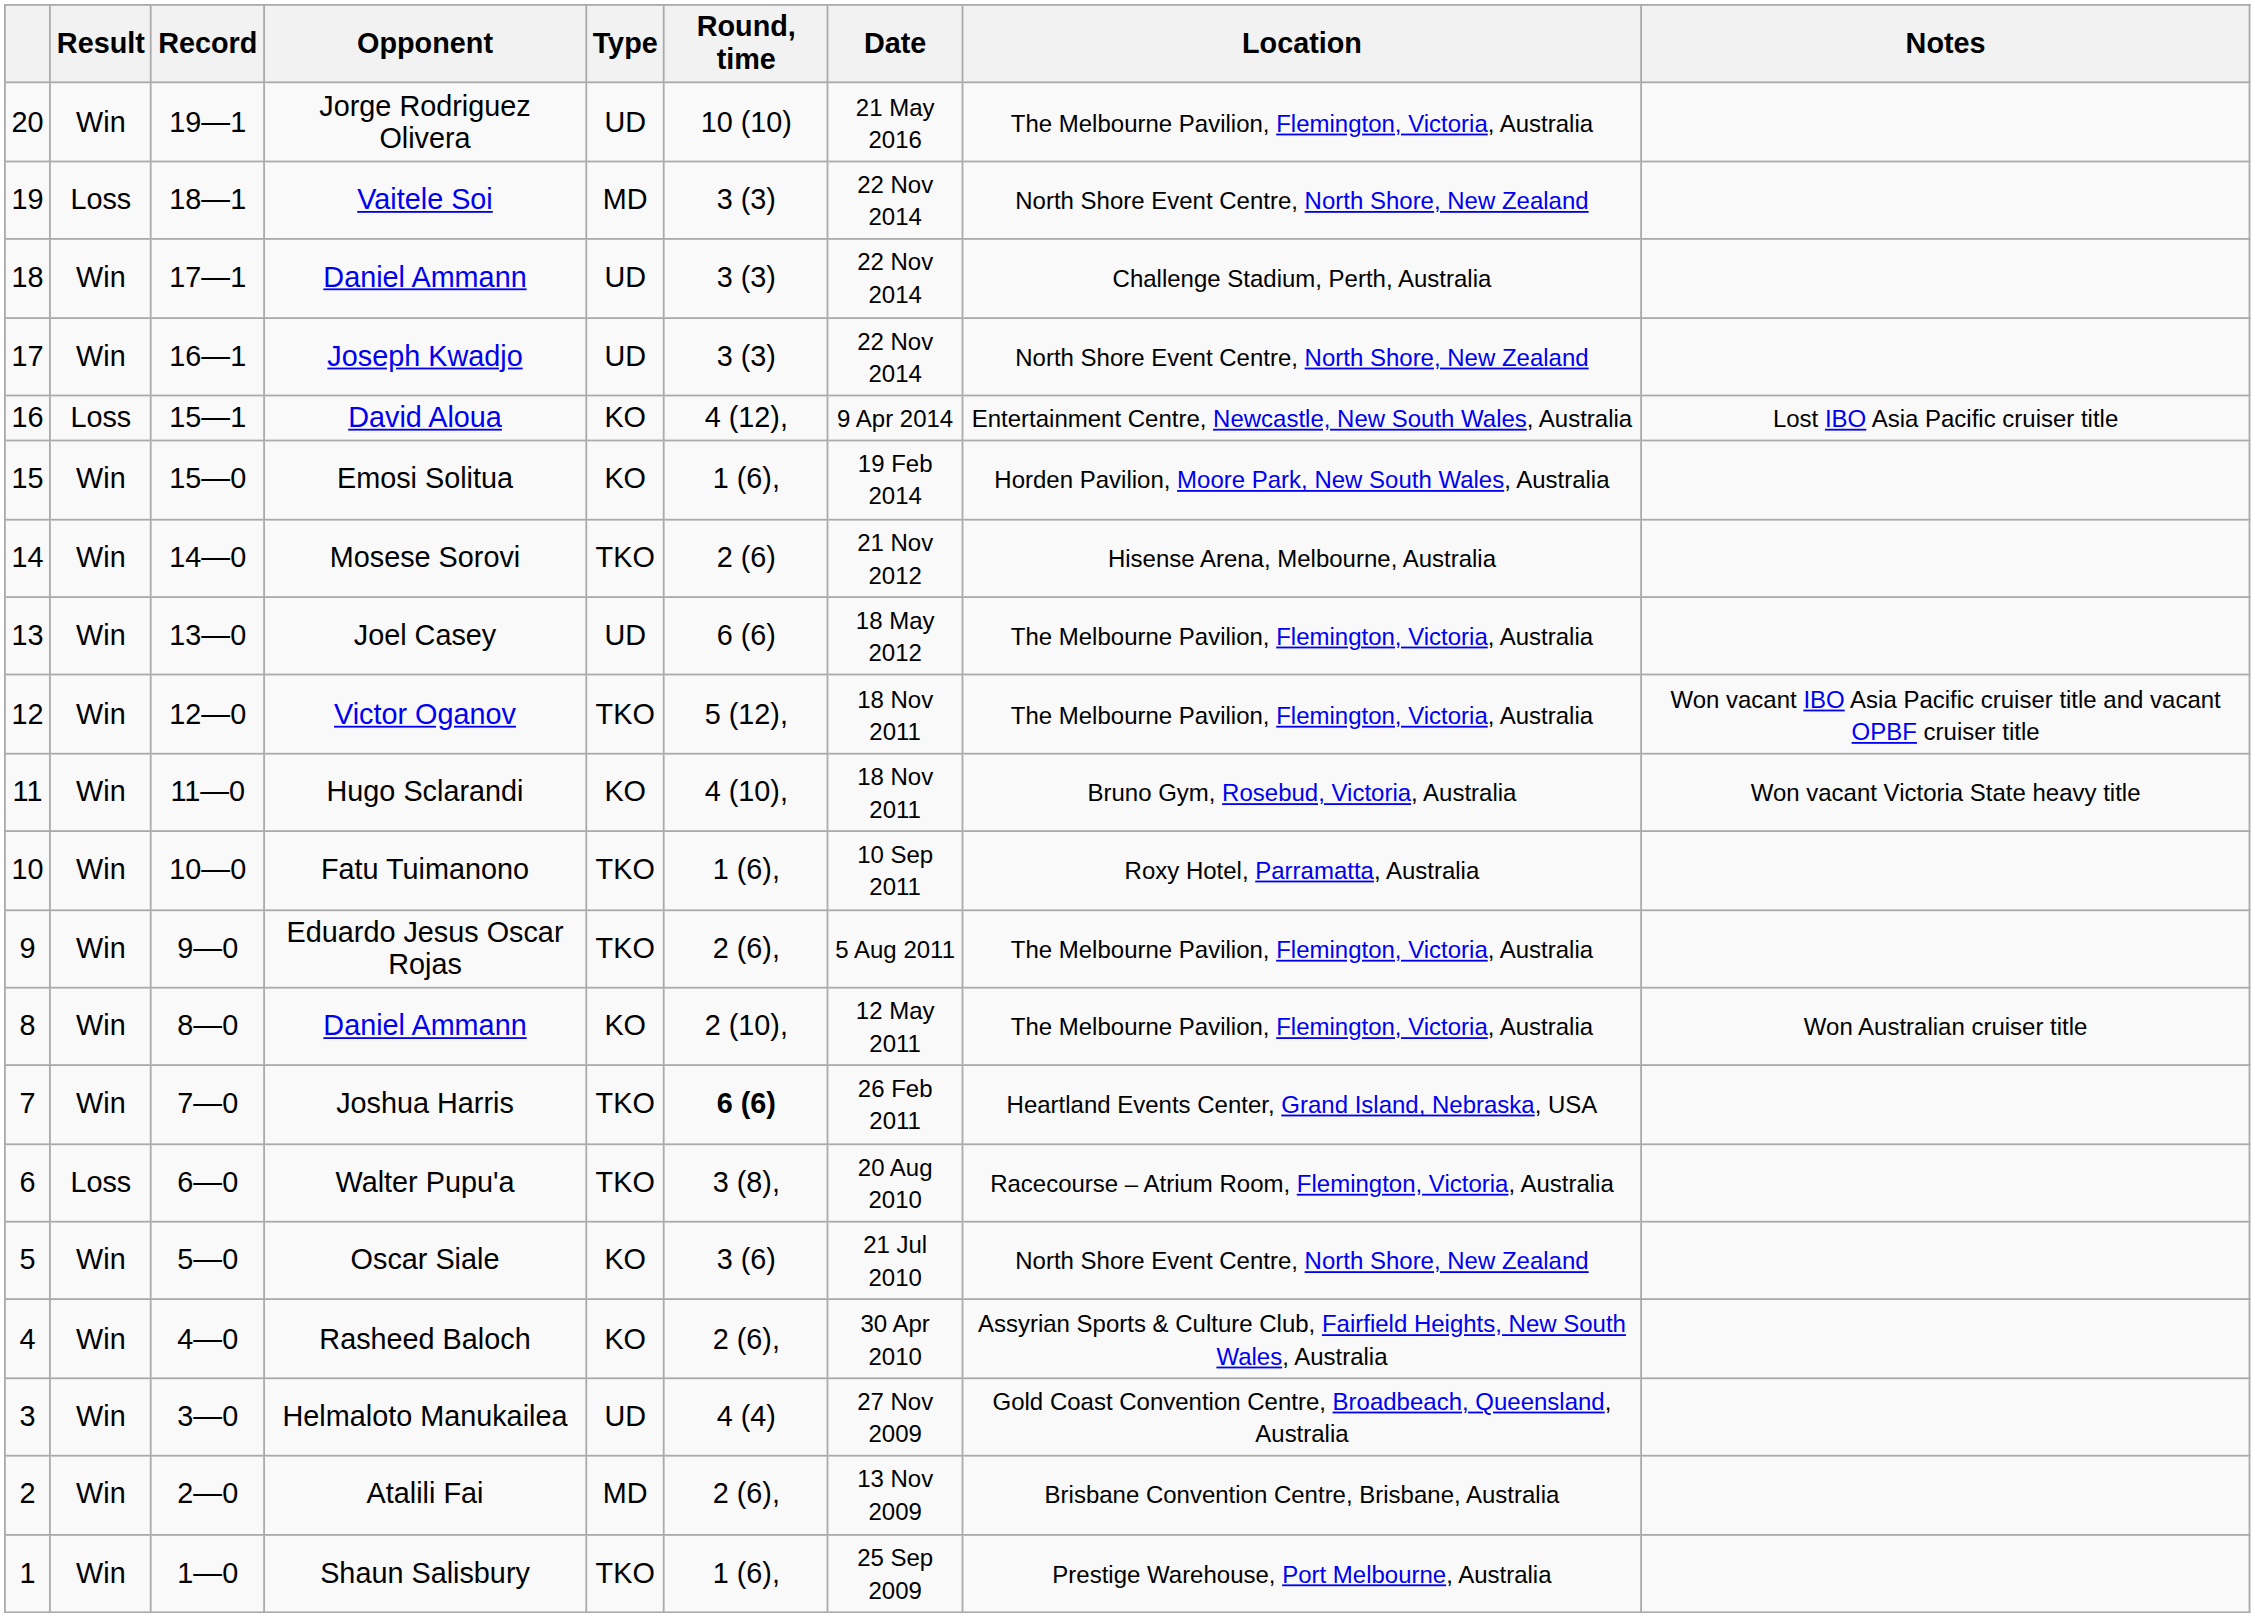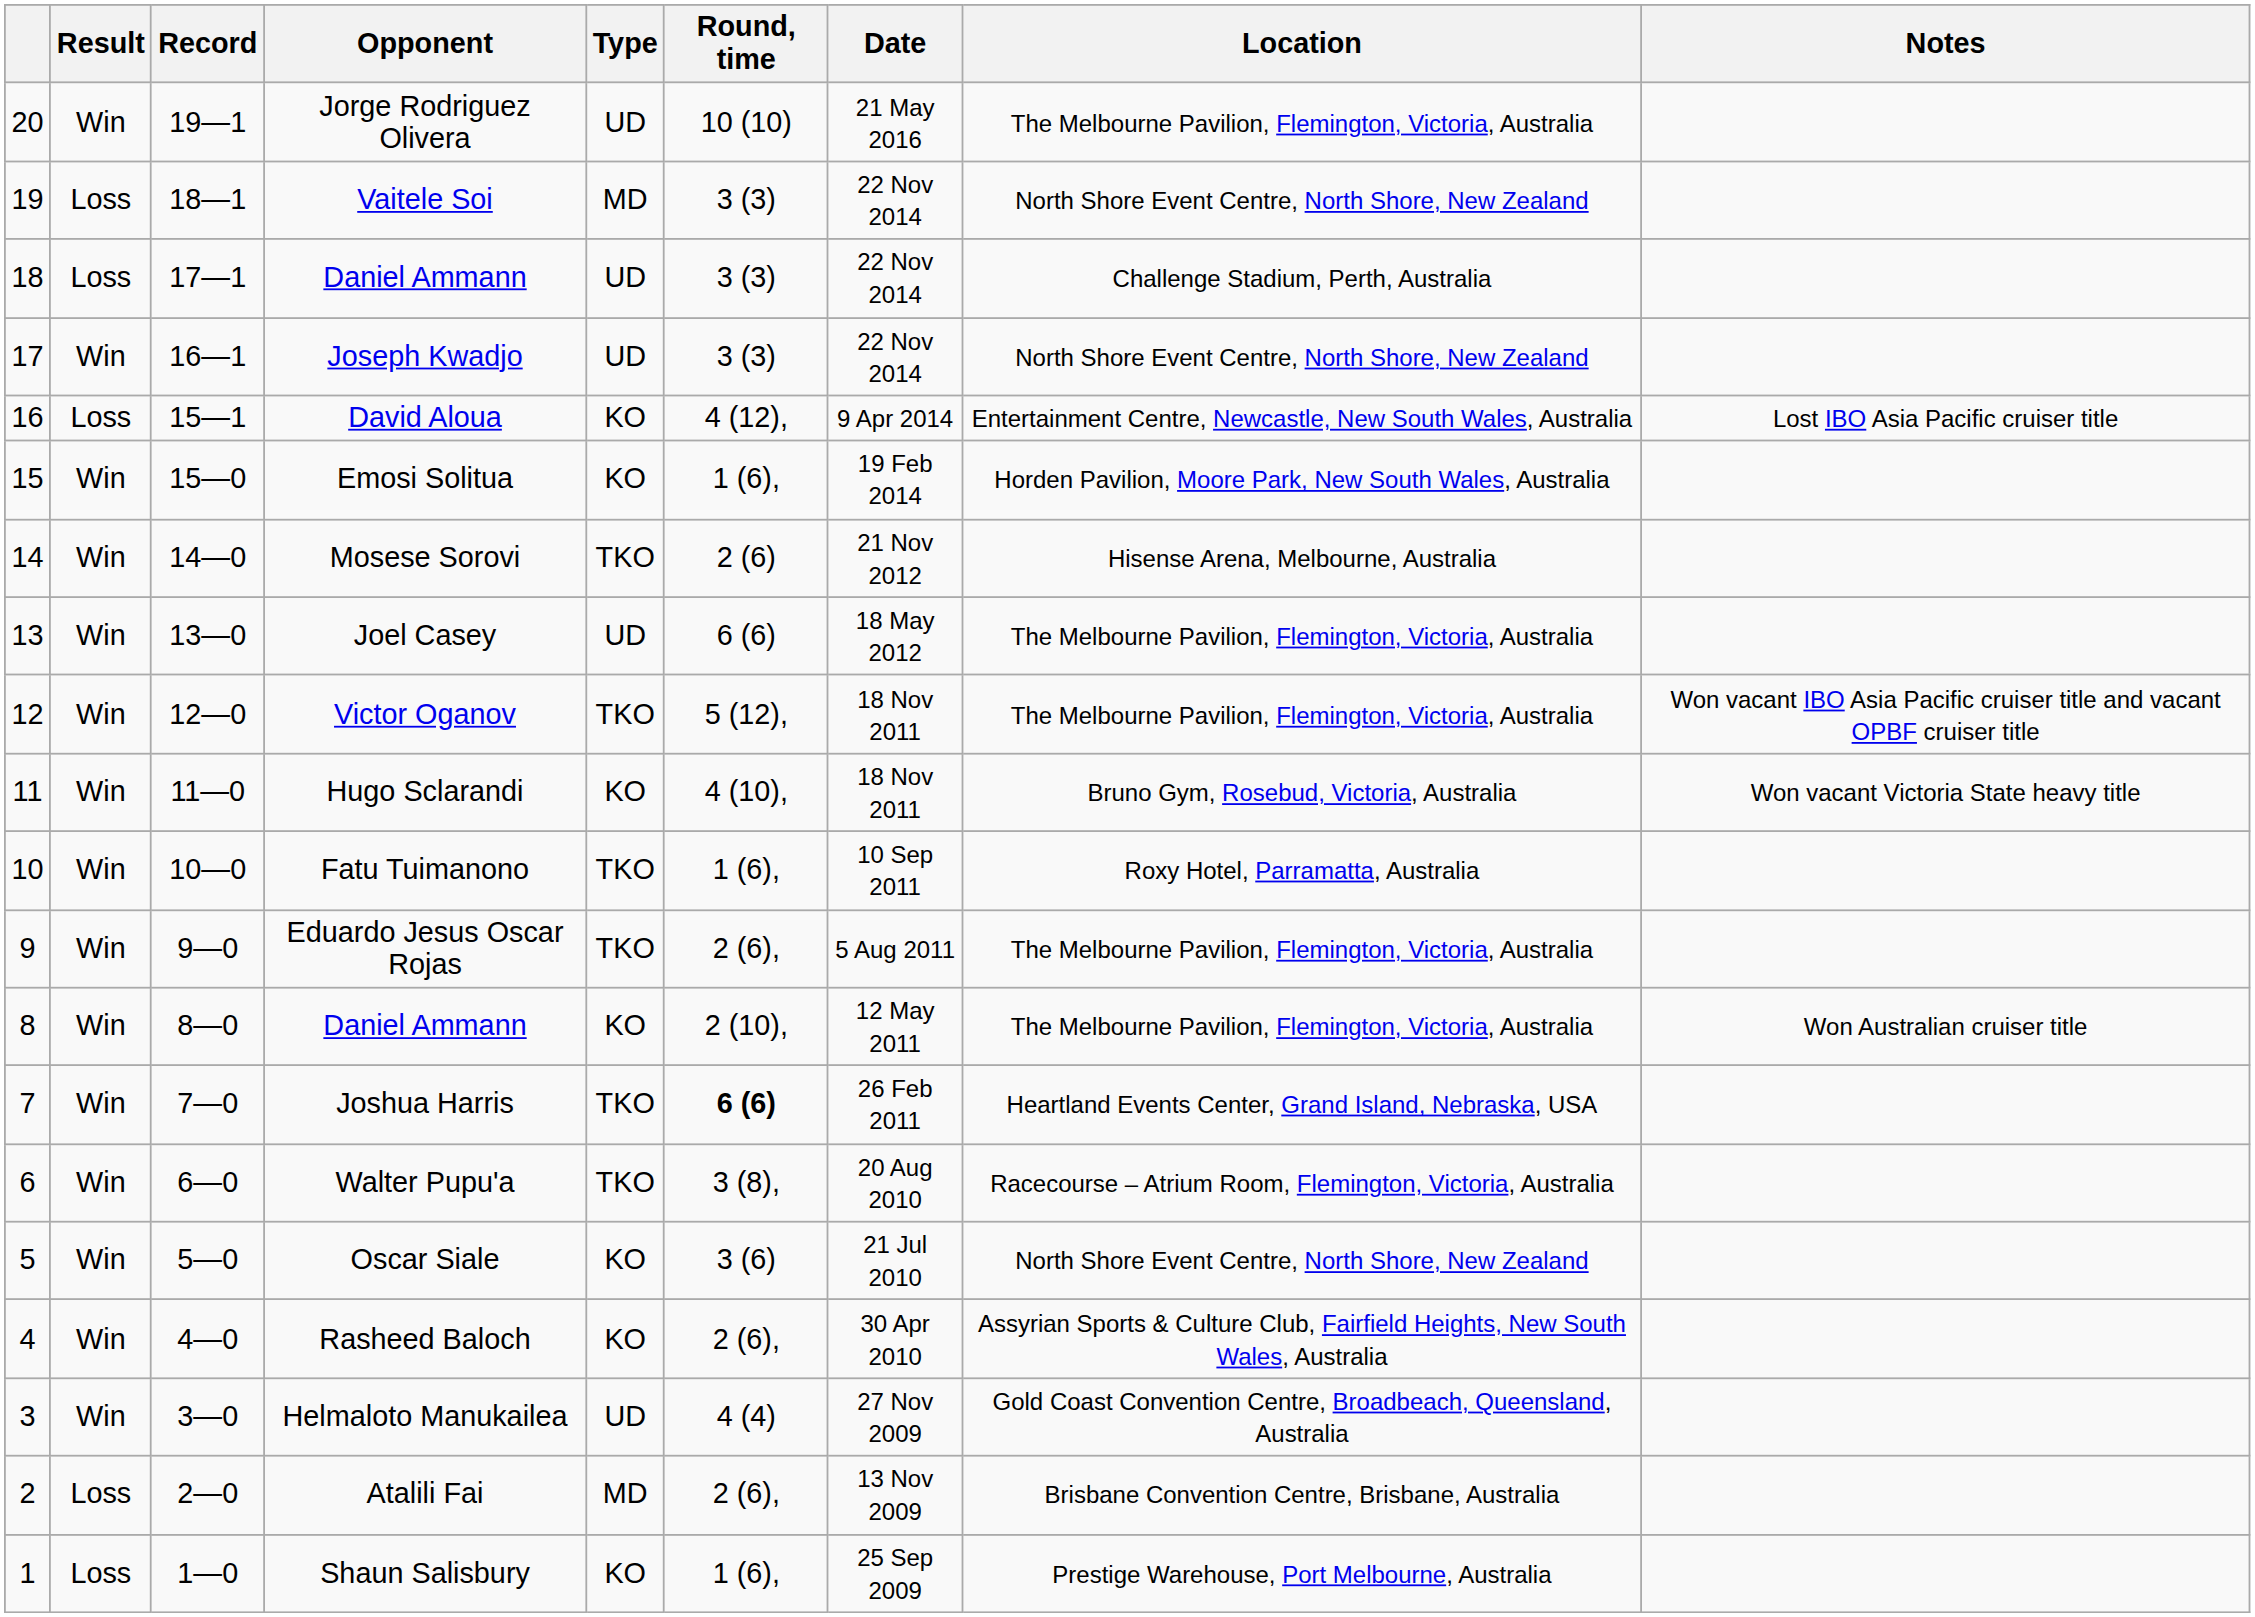 <table class="wikitable" style="text-align:center">
 <tr>
 <th></th>
 <th>Result</th>
 <th>Record</th>
 <th>Opponent</th>
 <th>Type</th>
 <th>Round, time</th>
 <th>Date</th>
 <th>Location</th>
 <th>Notes</th>
 </tr>
 <tr>
 <td>20</td>
 <td>Win</td>
 <td>19―1</td>
 <td>Jorge Rodriguez Olivera</td>
 <td>UD</td>
 <td>10 (10)</td>
 <td><small>21 May 2016</small></td>
 <td><small>The Melbourne Pavilion, <a href='#'>Flemington, Victoria</a>, Australia</small></td>
 <td></td>
 </tr>
 <tr>
 <td>19</td>
 <td>Loss</td>
 <td>18―1</td>
 <td><a href='#'>Vaitele Soi</a></td>
 <td>MD</td>
 <td>3 (3)</td>
 <td><small>22 Nov 2014</small></td>
 <td><small>North Shore Event Centre, <a href='#'>North Shore, New Zealand</a></small></td>
 <td></td>
 </tr>
 <tr>
 <td>18</td>
-<td>Win</td>
+<td>Loss</td>
 <td>17―1</td>
 <td><a href='#'>Daniel Ammann</a></td>
 <td>UD</td>
 <td>3 (3)</td>
 <td><small>22 Nov 2014</small></td>
 <td><small>Challenge Stadium, Perth, Australia</small></td>
 <td></td>
 </tr>
 <tr>
 <td>17</td>
 <td>Win</td>
 <td>16―1</td>
 <td><a href='#'>Joseph Kwadjo</a></td>
 <td>UD</td>
 <td>3 (3)</td>
 <td><small>22 Nov 2014</small></td>
 <td><small>North Shore Event Centre, <a href='#'>North Shore, New Zealand</a></small></td>
 <td></td>
 </tr>
 <tr>
 <td>16</td>
 <td>Loss</td>
 <td>15―1</td>
 <td><a href='#'>David Aloua</a></td>
 <td>KO</td>
 <td>4 (12), </td>
 <td><small>9 Apr 2014</small></td>
 <td><small>Entertainment Centre, <a href='#'>Newcastle, New South Wales</a>, Australia</small></td>
 <td><small>Lost <a href='#'>IBO</a> Asia Pacific cruiser title</small></td>
 </tr>
 <tr>
 <td>15</td>
 <td>Win</td>
 <td>15―0</td>
 <td>Emosi Solitua</td>
 <td>KO</td>
 <td>1 (6), </td>
 <td><small>19 Feb 2014</small></td>
 <td><small>Horden Pavilion, <a href='#'>Moore Park, New South Wales</a>, Australia</small></td>
 <td></td>
 </tr>
 <tr>
 <td>14</td>
 <td>Win</td>
 <td>14―0</td>
 <td>Mosese Sorovi</td>
 <td>TKO</td>
 <td>2 (6)</td>
 <td><small>21 Nov 2012</small></td>
 <td><small>Hisense Arena, Melbourne, Australia</small></td>
 <td></td>
 </tr>
 <tr>
 <td>13</td>
 <td>Win</td>
 <td>13―0</td>
 <td>Joel Casey</td>
 <td>UD</td>
 <td>6 (6)</td>
 <td><small>18 May 2012</small></td>
 <td><small>The Melbourne Pavilion, <a href='#'>Flemington, Victoria</a>, Australia</small></td>
 </tr>
 <tr>
 <td>12</td>
 <td>Win</td>
 <td>12―0</td>
 <td><a href='#'>Victor Oganov</a></td>
 <td>TKO</td>
 <td>5 (12), </td>
 <td><small>18 Nov 2011</small></td>
 <td><small>The Melbourne Pavilion, <a href='#'>Flemington, Victoria</a>, Australia</small></td>
 <td><small>Won vacant <a href='#'>IBO</a> Asia Pacific cruiser title and vacant <a href='#'>OPBF</a> cruiser title</small></td>
 </tr>
 <tr>
 <td>11</td>
 <td>Win</td>
 <td>11―0</td>
 <td>Hugo Sclarandi</td>
 <td>KO</td>
 <td>4 (10), </td>
 <td><small>18 Nov 2011</small></td>
 <td><small>Bruno Gym, <a href='#'>Rosebud, Victoria</a>, Australia</small></td>
 <td><small>Won vacant Victoria State heavy title</small></td>
 </tr>
 <tr>
 <td>10</td>
 <td>Win</td>
 <td>10―0</td>
 <td>Fatu Tuimanono</td>
 <td>TKO</td>
 <td>1 (6), </td>
 <td><small>10 Sep 2011</small></td>
 <td><small>Roxy Hotel, <a href='#'>Parramatta</a>, Australia</small></td>
 <td></td>
 </tr>
 <tr>
 <td>9</td>
 <td>Win</td>
 <td>9―0</td>
 <td>Eduardo Jesus Oscar Rojas</td>
 <td>TKO</td>
 <td>2 (6), </td>
 <td><small>5 Aug 2011</small></td>
 <td><small>The Melbourne Pavilion, <a href='#'>Flemington, Victoria</a>, Australia</small></td>
 <td></td>
 </tr>
 <tr>
 <td>8</td>
 <td>Win</td>
 <td>8―0</td>
 <td><a href='#'>Daniel Ammann</a></td>
 <td>KO</td>
 <td>2 (10), </td>
 <td><small>12 May 2011</small></td>
 <td><small>The Melbourne Pavilion, <a href='#'>Flemington, Victoria</a>, Australia</small></td>
 <td><small>Won Australian cruiser title</small></td>
 </tr>
 <tr>
 <td>7</td>
 <td>Win</td>
 <td>7―0</td>
 <td>Joshua Harris</td>
 <td>TKO</td>
 <td><strong>6 (6)</strong></td>
 <td><small>26 Feb 2011</small></td>
 <td><small>Heartland Events Center, <a href='#'>Grand Island, Nebraska</a>, USA</small></td>
 <td></td>
 </tr>
 <tr>
 <td>6</td>
-<td>Loss</td>
+<td>Win</td>
 <td>6―0</td>
 <td>Walter Pupu'a</td>
 <td>TKO</td>
 <td>3 (8), </td>
 <td><small>20 Aug 2010</small></td>
 <td><small>Racecourse – Atrium Room, <a href='#'>Flemington, Victoria</a>, Australia</small></td>
 <td></td>
 </tr>
 <tr>
 <td>5</td>
 <td>Win</td>
 <td>5―0</td>
 <td>Oscar Siale</td>
 <td>KO</td>
 <td>3 (6)</td>
 <td><small>21 Jul 2010</small></td>
 <td><small>North Shore Event Centre, <a href='#'>North Shore, New Zealand</a></small></td>
 <td></td>
 </tr>
 <tr>
 <td>4</td>
 <td>Win</td>
 <td>4―0</td>
 <td>Rasheed Baloch</td>
 <td>KO</td>
 <td>2 (6), </td>
 <td><small>30 Apr 2010</small></td>
 <td><small>Assyrian Sports & Culture Club, <a href='#'>Fairfield Heights, New South Wales</a>, Australia</small></td>
 <td></td>
 </tr>
 <tr>
 <td>3</td>
 <td>Win</td>
 <td>3―0</td>
 <td>Helmaloto Manukailea</td>
 <td>UD</td>
 <td>4 (4)</td>
 <td><small>27 Nov 2009</small></td>
 <td><small>Gold Coast Convention Centre, <a href='#'>Broadbeach, Queensland</a>, Australia</small></td>
 <td></td>
 </tr>
 <tr>
 <td>2</td>
-<td>Win</td>
+<td>Loss</td>
 <td>2―0</td>
 <td>Atalili Fai</td>
 <td>MD</td>
 <td>2 (6), </td>
 <td><small>13 Nov 2009</small></td>
 <td><small>Brisbane Convention Centre, Brisbane, Australia</small></td>
 <td></td>
 </tr>
 <tr>
 <td>1</td>
-<td>Win</td>
+<td>Loss</td>
 <td>1―0</td>
 <td>Shaun Salisbury</td>
-<td>TKO</td>
+<td>KO</td>
 <td>1 (6), </td>
 <td><small>25 Sep 2009</small></td>
 <td><small>Prestige Warehouse, <a href='#'>Port Melbourne</a>, Australia</small></td>
 </tr>
 </table>
